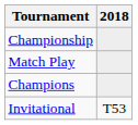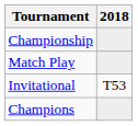 <table class="wikitable" style="text-align:center;">
 <tr>
 <th>Tournament</th>
 <th>2018</th>
 </tr>
 <tr>
 <td align="left"><a href='#'>Championship</a></td>
 <td style="background:#eeeeee;"></td>
 </tr>
 <tr>
 <td align="left"><a href='#'>Match Play</a></td>
 <td style="background:#eeeeee;"></td>
 </tr>
 <tr>
+<td align="left"><a href='#'>Invitational</a></td>
+<td>T53</td>
+</tr>
+<tr>
 <td align="left"><a href='#'>Champions</a></td>
 <td style="background:#eeeeee;"></td>
 </tr>
-<tr>
-<td align="left"><a href='#'>Invitational</a></td>
-<td>T53</td>
-</tr>
 </table>
